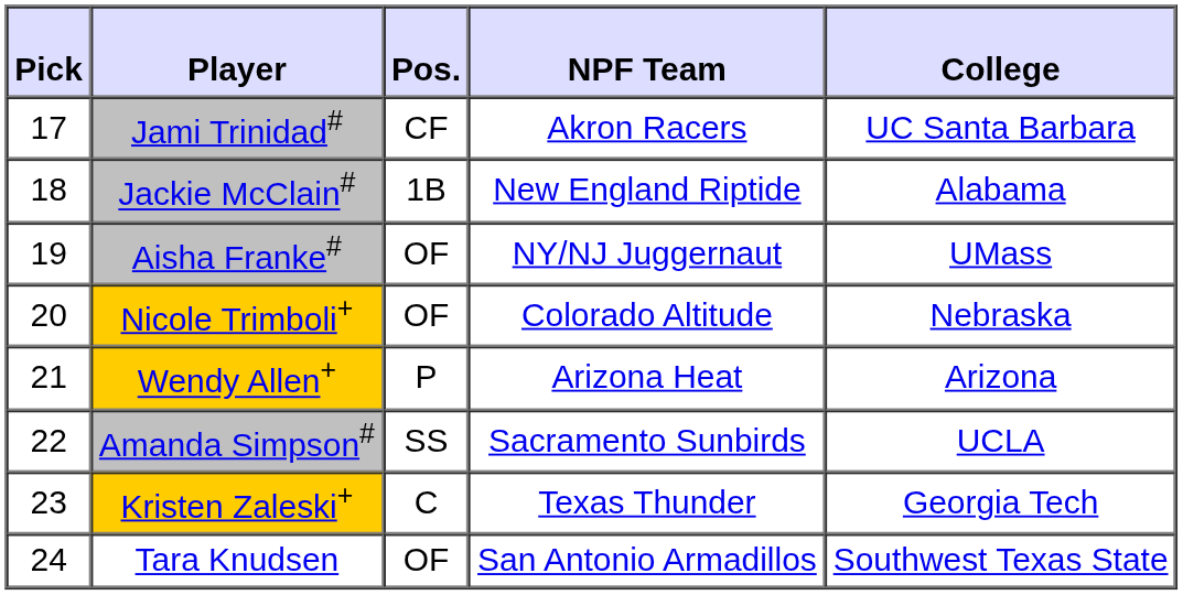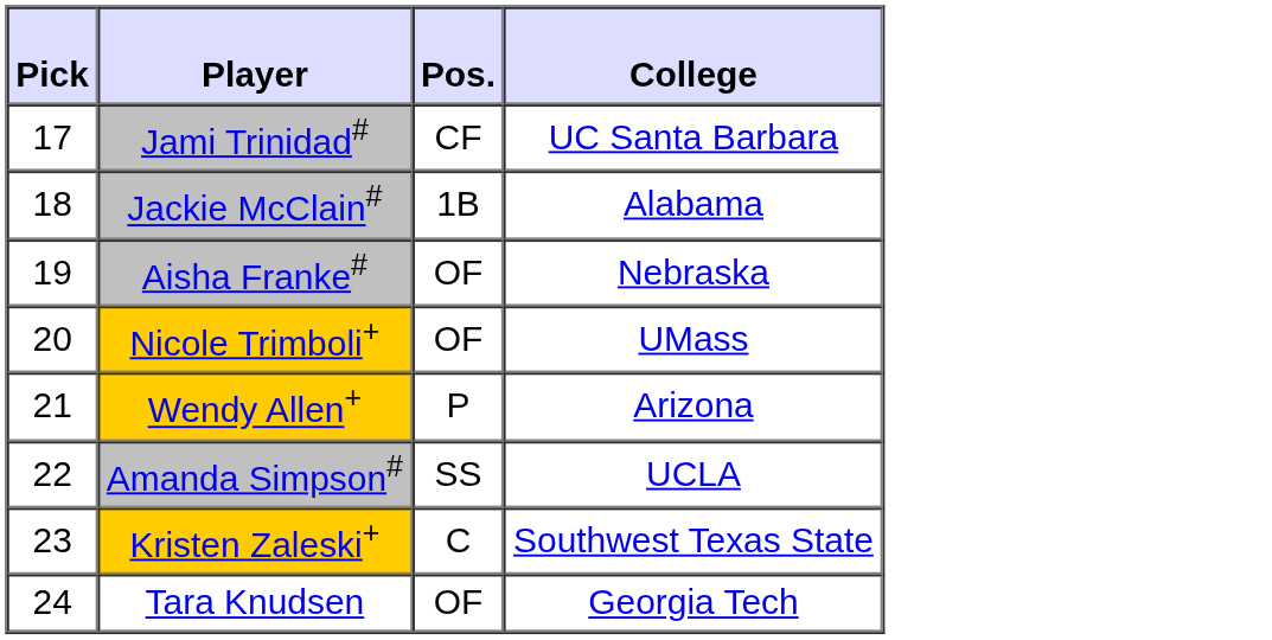 <table style="text-align: center" border="1" cellpadding="3" cellspacing="0">
 <tr>
 <th style="background:#ddf;"><br>Pick</th>
 <th style="background:#ddf;"><br>Player</th>
 <th style="background:#ddf;"><br>Pos.</th>
-<th style="background:#ddf;"><br>NPF Team</th>
 <th style="background:#ddf;"><br>College</th>
 </tr>
 <tr>
 <td>17</td>
 <td style="background:#C0C0C0;"><a href='#'>Jami Trinidad</a><sup>#</sup></td>
 <td>CF</td>
-<td><a href='#'>Akron Racers</a></td>
 <td><a href='#'>UC Santa Barbara</a></td>
 </tr>
 <tr>
 <td>18</td>
 <td style="background:#C0C0C0;"><a href='#'>Jackie McClain</a><sup>#</sup></td>
 <td>1B</td>
-<td><a href='#'>New England Riptide</a></td>
 <td><a href='#'>Alabama</a></td>
 </tr>
 <tr>
 <td>19</td>
 <td style="background:#C0C0C0;"><a href='#'>Aisha Franke</a><sup>#</sup></td>
 <td>OF</td>
-<td><a href='#'>NY/NJ Juggernaut</a></td>
-<td><a href='#'>UMass</a></td>
+<td><a href='#'>Nebraska</a></td>
 </tr>
 <tr>
 <td>20</td>
 <td style="background:#FFCC00;"><a href='#'>Nicole Trimboli</a><sup>+</sup></td>
 <td>OF</td>
-<td><a href='#'>Colorado Altitude</a></td>
-<td><a href='#'>Nebraska</a></td>
+<td><a href='#'>UMass</a></td>
 </tr>
 <tr>
 <td>21</td>
 <td style="background:#FFCC00;"><a href='#'>Wendy Allen</a><sup>+</sup></td>
 <td>P</td>
-<td><a href='#'>Arizona Heat</a></td>
 <td><a href='#'>Arizona</a></td>
 </tr>
 <tr>
 <td>22</td>
 <td style="background:#C0C0C0;"><a href='#'>Amanda Simpson</a><sup>#</sup></td>
 <td>SS</td>
-<td><a href='#'>Sacramento Sunbirds</a></td>
 <td><a href='#'>UCLA</a></td>
 </tr>
 <tr>
 <td>23</td>
 <td style="background:#FFCC00;"><a href='#'>Kristen Zaleski</a><sup>+</sup></td>
 <td>C</td>
-<td><a href='#'>Texas Thunder</a></td>
-<td><a href='#'>Georgia Tech</a></td>
+<td><a href='#'>Southwest Texas State</a></td>
 </tr>
 <tr>
 <td>24</td>
 <td><a href='#'>Tara Knudsen</a></td>
 <td>OF</td>
-<td><a href='#'>San Antonio Armadillos</a></td>
-<td><a href='#'>Southwest Texas State</a></td>
+<td><a href='#'>Georgia Tech</a></td>
 </tr>
 </table>
